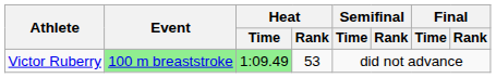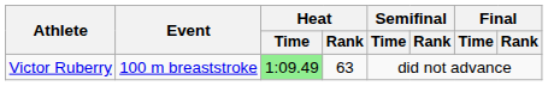 <table class=wikitable style="font-size:90%">
 <tr>
 <th rowspan="2">Athlete</th>
 <th rowspan="2">Event</th>
 <th colspan="2">Heat</th>
 <th colspan="2">Semifinal</th>
 <th colspan="2">Final</th>
 </tr>
 <tr style="font-size:95%">
 <th>Time</th>
 <th>Rank</th>
 <th>Time</th>
 <th>Rank</th>
 <th>Time</th>
 <th>Rank</th>
 </tr>
 <tr align=center>
 <td align=left><a href='#'>Victor Ruberry</a></td>
-<td align=left style="background: lightgreen;"><a href='#'>100 m breaststroke</a></td>
+<td align=left><a href='#'>100 m breaststroke</a></td>
 <td style="background: lightgreen;">1:09.49</td>
-<td>53</td>
+<td>63</td>
 <td colspan=4>did not advance</td>
 </tr>
 </table>
